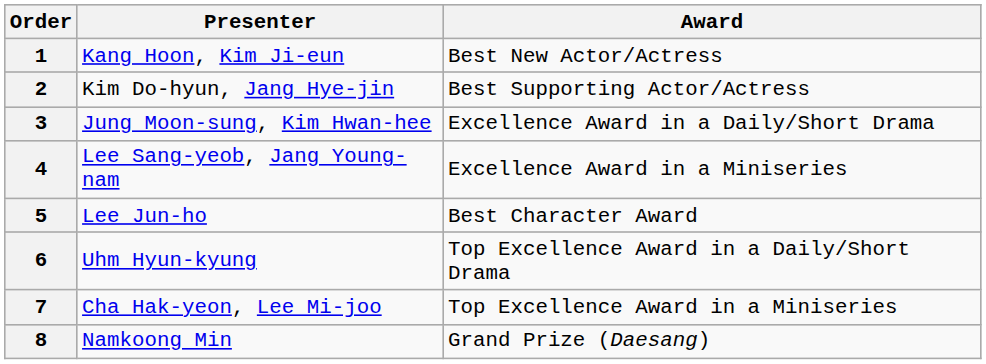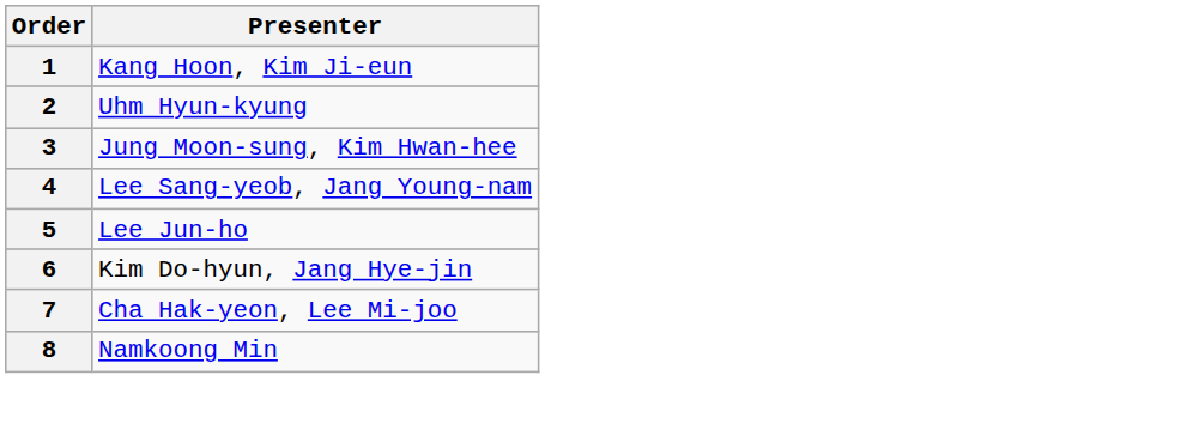 <table class="wikitable">
 <tr>
 <th>Order</th>
 <th>Presenter</th>
-<th>Award</th>
 </tr>
 <tr>
 <th>1</th>
 <td><a href='#'>Kang Hoon</a>, <a href='#'>Kim Ji-eun</a></td>
-<td>Best New Actor/Actress</td>
 </tr>
 <tr>
 <th>2</th>
-<td>Kim Do-hyun, <a href='#'>Jang Hye-jin</a></td>
-<td>Best Supporting Actor/Actress</td>
+<td><a href='#'>Uhm Hyun-kyung</a></td>
 </tr>
 <tr>
 <th>3</th>
 <td><a href='#'>Jung Moon-sung</a>, <a href='#'>Kim Hwan-hee</a></td>
-<td>Excellence Award in a Daily/Short Drama</td>
 </tr>
 <tr>
 <th>4</th>
 <td><a href='#'>Lee Sang-yeob</a>, <a href='#'>Jang Young-nam</a></td>
-<td>Excellence Award in a Miniseries</td>
 </tr>
 <tr>
 <th>5</th>
 <td><a href='#'>Lee Jun-ho</a></td>
-<td>Best Character Award</td>
 </tr>
 <tr>
 <th>6</th>
-<td><a href='#'>Uhm Hyun-kyung</a></td>
-<td>Top Excellence Award in a Daily/Short Drama</td>
+<td>Kim Do-hyun, <a href='#'>Jang Hye-jin</a></td>
 </tr>
 <tr>
 <th>7</th>
 <td><a href='#'>Cha Hak-yeon</a>, <a href='#'>Lee Mi-joo</a></td>
-<td>Top Excellence Award in a Miniseries</td>
 </tr>
 <tr>
 <th>8</th>
 <td><a href='#'>Namkoong Min</a></td>
-<td>Grand Prize (<em>Daesang</em>)</td>
 </tr>
 </table>
